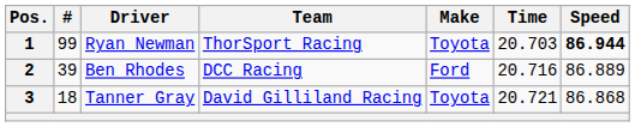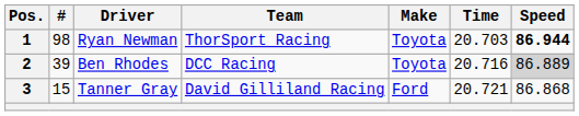 <table class="wikitable" style="font-size: 95%;">
 <tr>
 <th>Pos.</th>
 <th>#</th>
 <th>Driver</th>
 <th>Team</th>
 <th>Make</th>
 <th>Time</th>
 <th>Speed</th>
 </tr>
 <tr>
 <th>1</th>
-<td>99</td>
+<td>98</td>
 <td><a href='#'>Ryan Newman</a></td>
 <td><a href='#'>ThorSport Racing</a></td>
 <td><a href='#'>Toyota</a></td>
 <td>20.703</td>
 <td><strong>86.944</strong></td>
 </tr>
 <tr>
 <th>2</th>
 <td>39</td>
 <td><a href='#'>Ben Rhodes</a></td>
 <td><a href='#'>DCC Racing</a></td>
-<td><a href='#'>Ford</a></td>
+<td><a href='#'>Toyota</a></td>
 <td>20.716</td>
-<td>86.889</td>
+<td style="background: lightgrey;">86.889</td>
 </tr>
 <tr>
 <th>3</th>
-<td>18</td>
+<td>15</td>
 <td><a href='#'>Tanner Gray</a></td>
 <td><a href='#'>David Gilliland Racing</a></td>
-<td><a href='#'>Toyota</a></td>
+<td><a href='#'>Ford</a></td>
 <td>20.721</td>
 <td>86.868</td>
 </tr>
 <tr>
 <th colspan="7"></th>
 </tr>
 </table>
